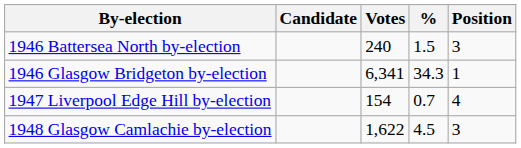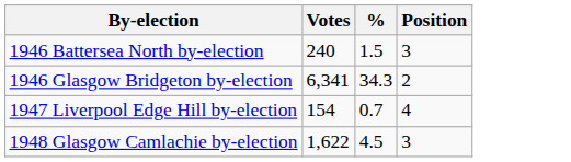 <table class="wikitable sortable">
 <tr>
 <th>By-election</th>
-<th>Candidate</th>
 <th>Votes</th>
 <th>%</th>
 <th>Position</th>
 </tr>
 <tr>
 <td><a href='#'>1946 Battersea North by-election</a></td>
-<td></td>
 <td>240</td>
 <td>1.5</td>
 <td>3</td>
 </tr>
 <tr>
 <td><a href='#'>1946 Glasgow Bridgeton by-election</a></td>
-<td></td>
 <td>6,341</td>
 <td>34.3</td>
-<td>1</td>
+<td>2</td>
 </tr>
 <tr>
 <td><a href='#'>1947 Liverpool Edge Hill by-election</a></td>
-<td></td>
 <td>154</td>
 <td>0.7</td>
 <td>4</td>
 </tr>
 <tr>
 <td><a href='#'>1948 Glasgow Camlachie by-election</a></td>
-<td></td>
 <td>1,622</td>
 <td>4.5</td>
 <td>3</td>
 </tr>
 </table>
